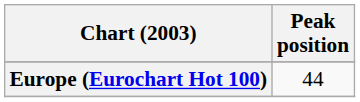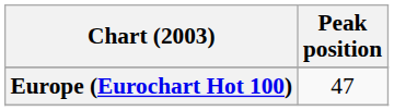 <table class="wikitable sortable plainrowheaders" style="text-align:center">
 <tr>
 <th>Chart (2003)</th>
 <th>Peak<br>position</th>
 </tr>
 <tr>
 </tr>
 <tr>
 </tr>
 <tr>
 </tr>
 <tr>
 </tr>
 <tr>
 <th scope="row">Europe (<a href='#'>Eurochart Hot 100</a>)</th>
-<td>44</td>
+<td>47</td>
 </tr>
 <tr>
 </tr>
 <tr>
 </tr>
 <tr>
 </tr>
 <tr>
 </tr>
 <tr>
 </tr>
 </table>
